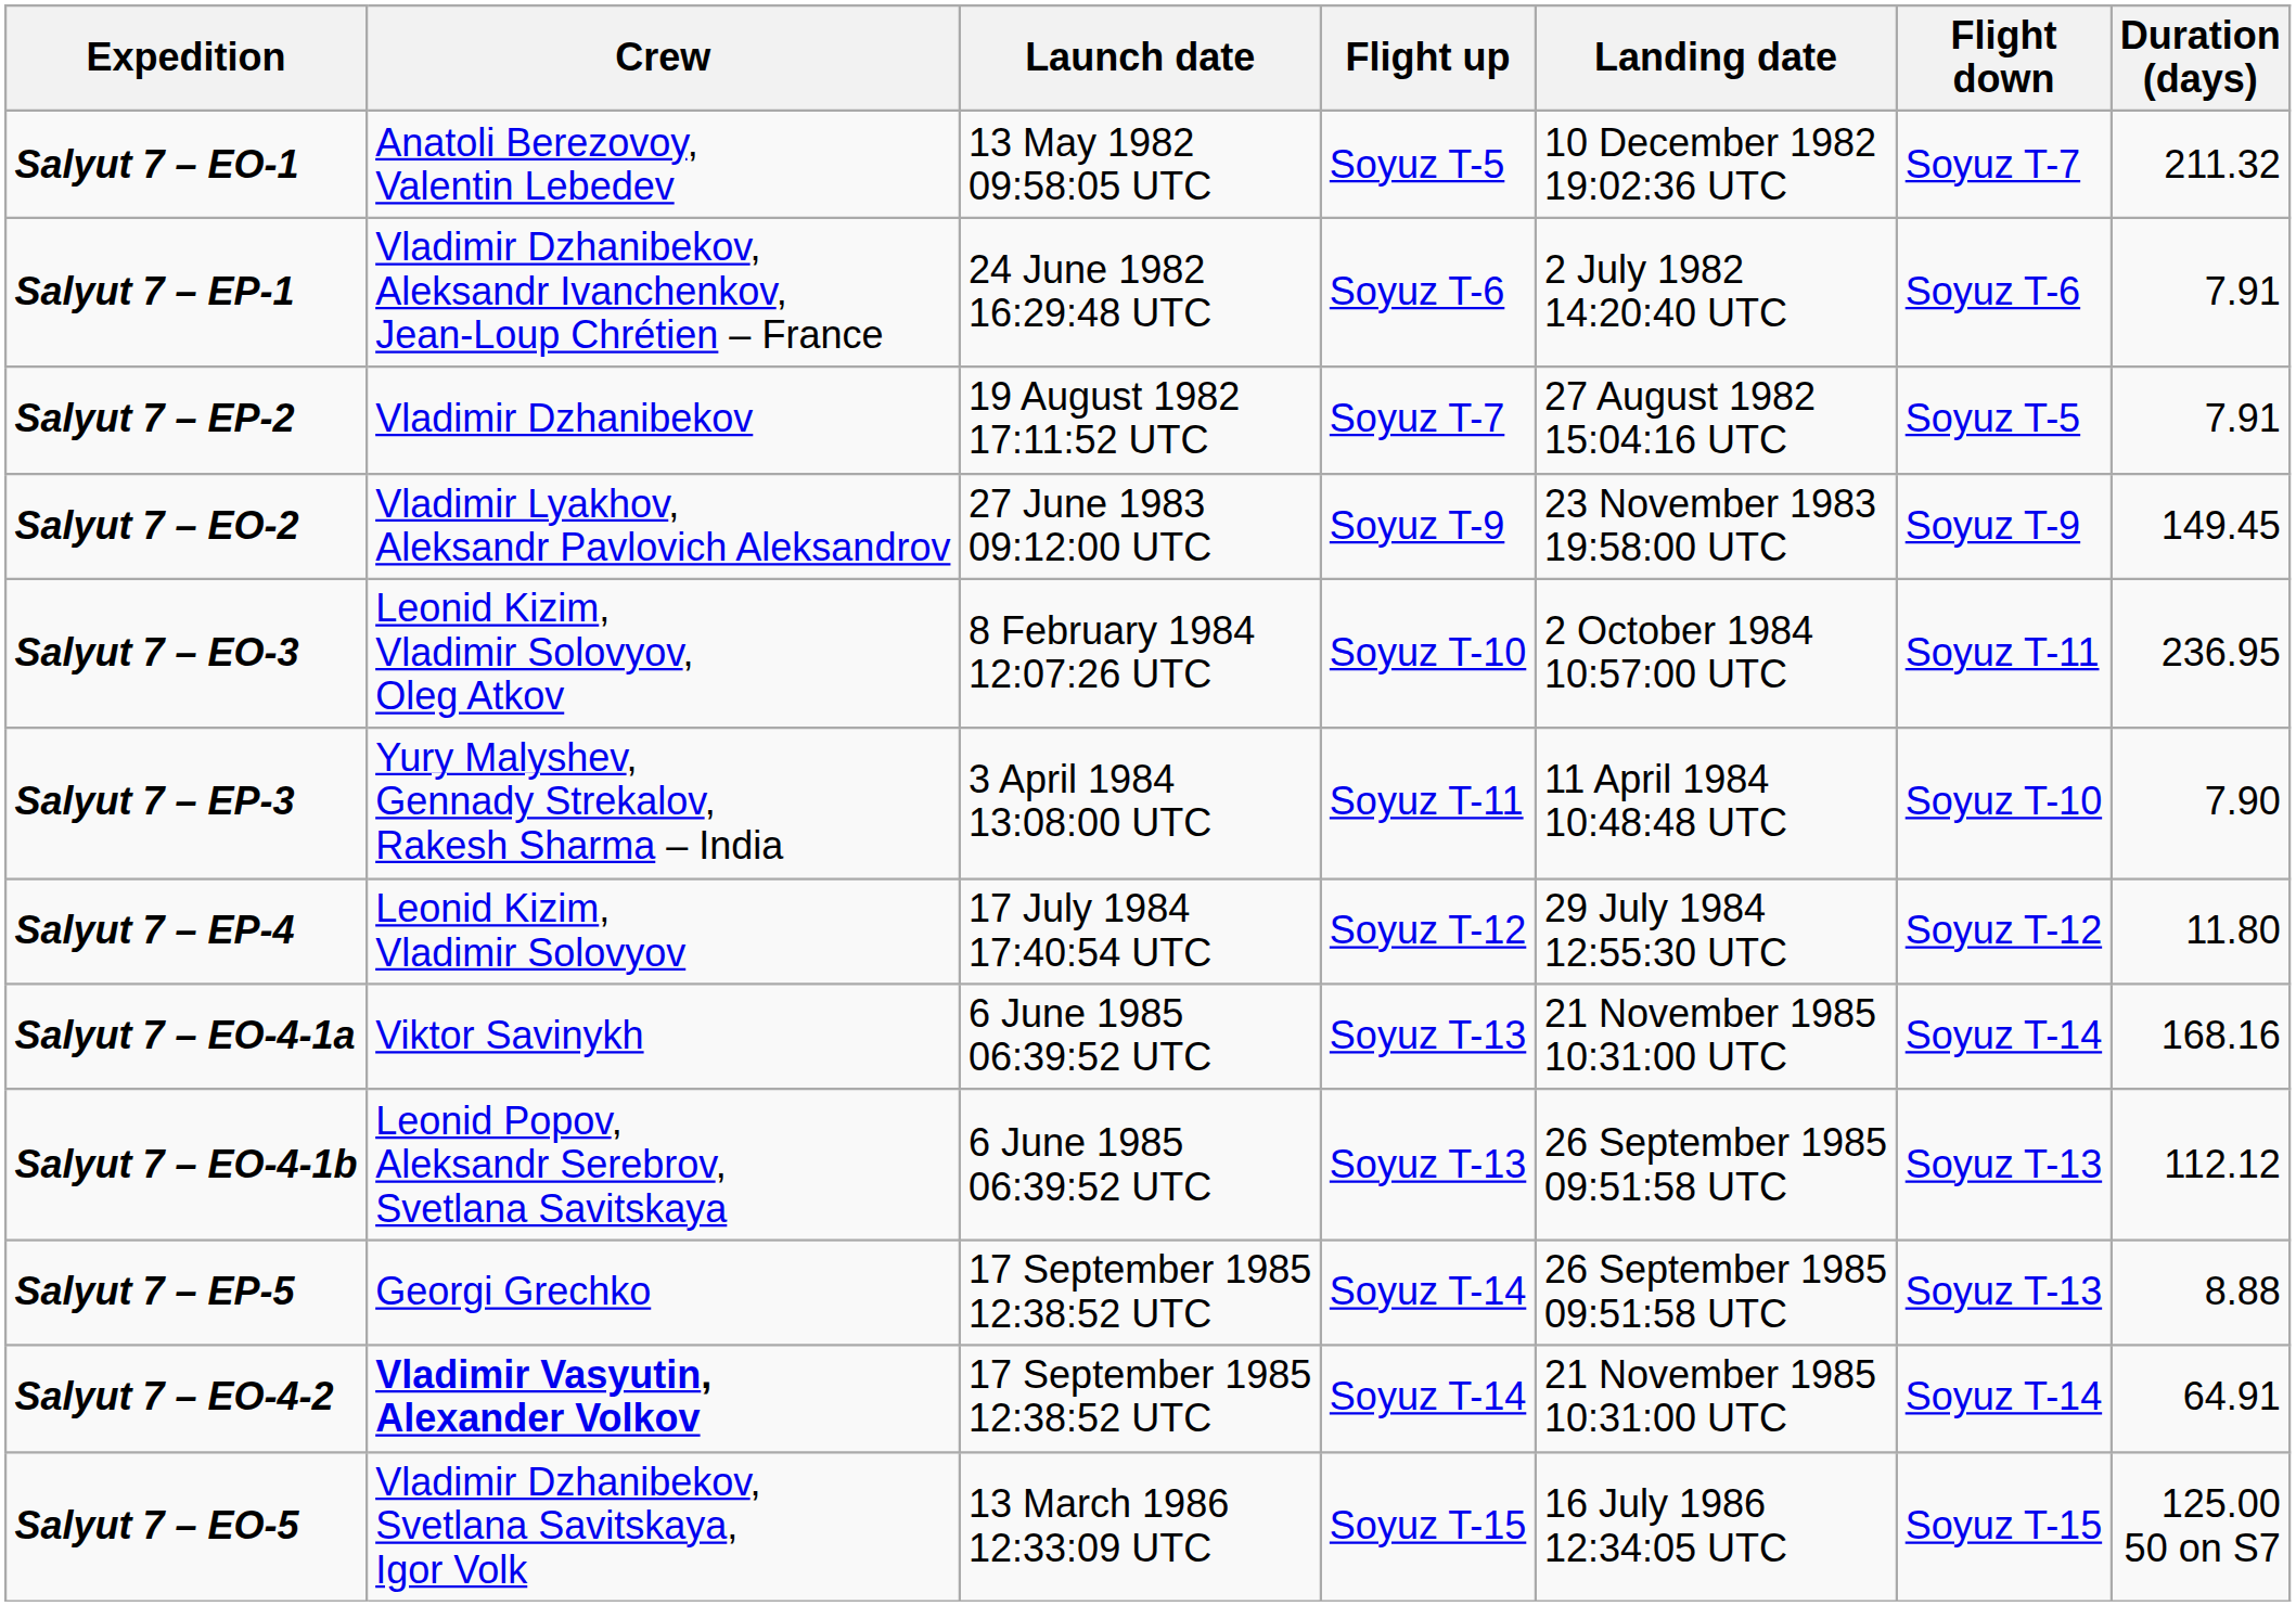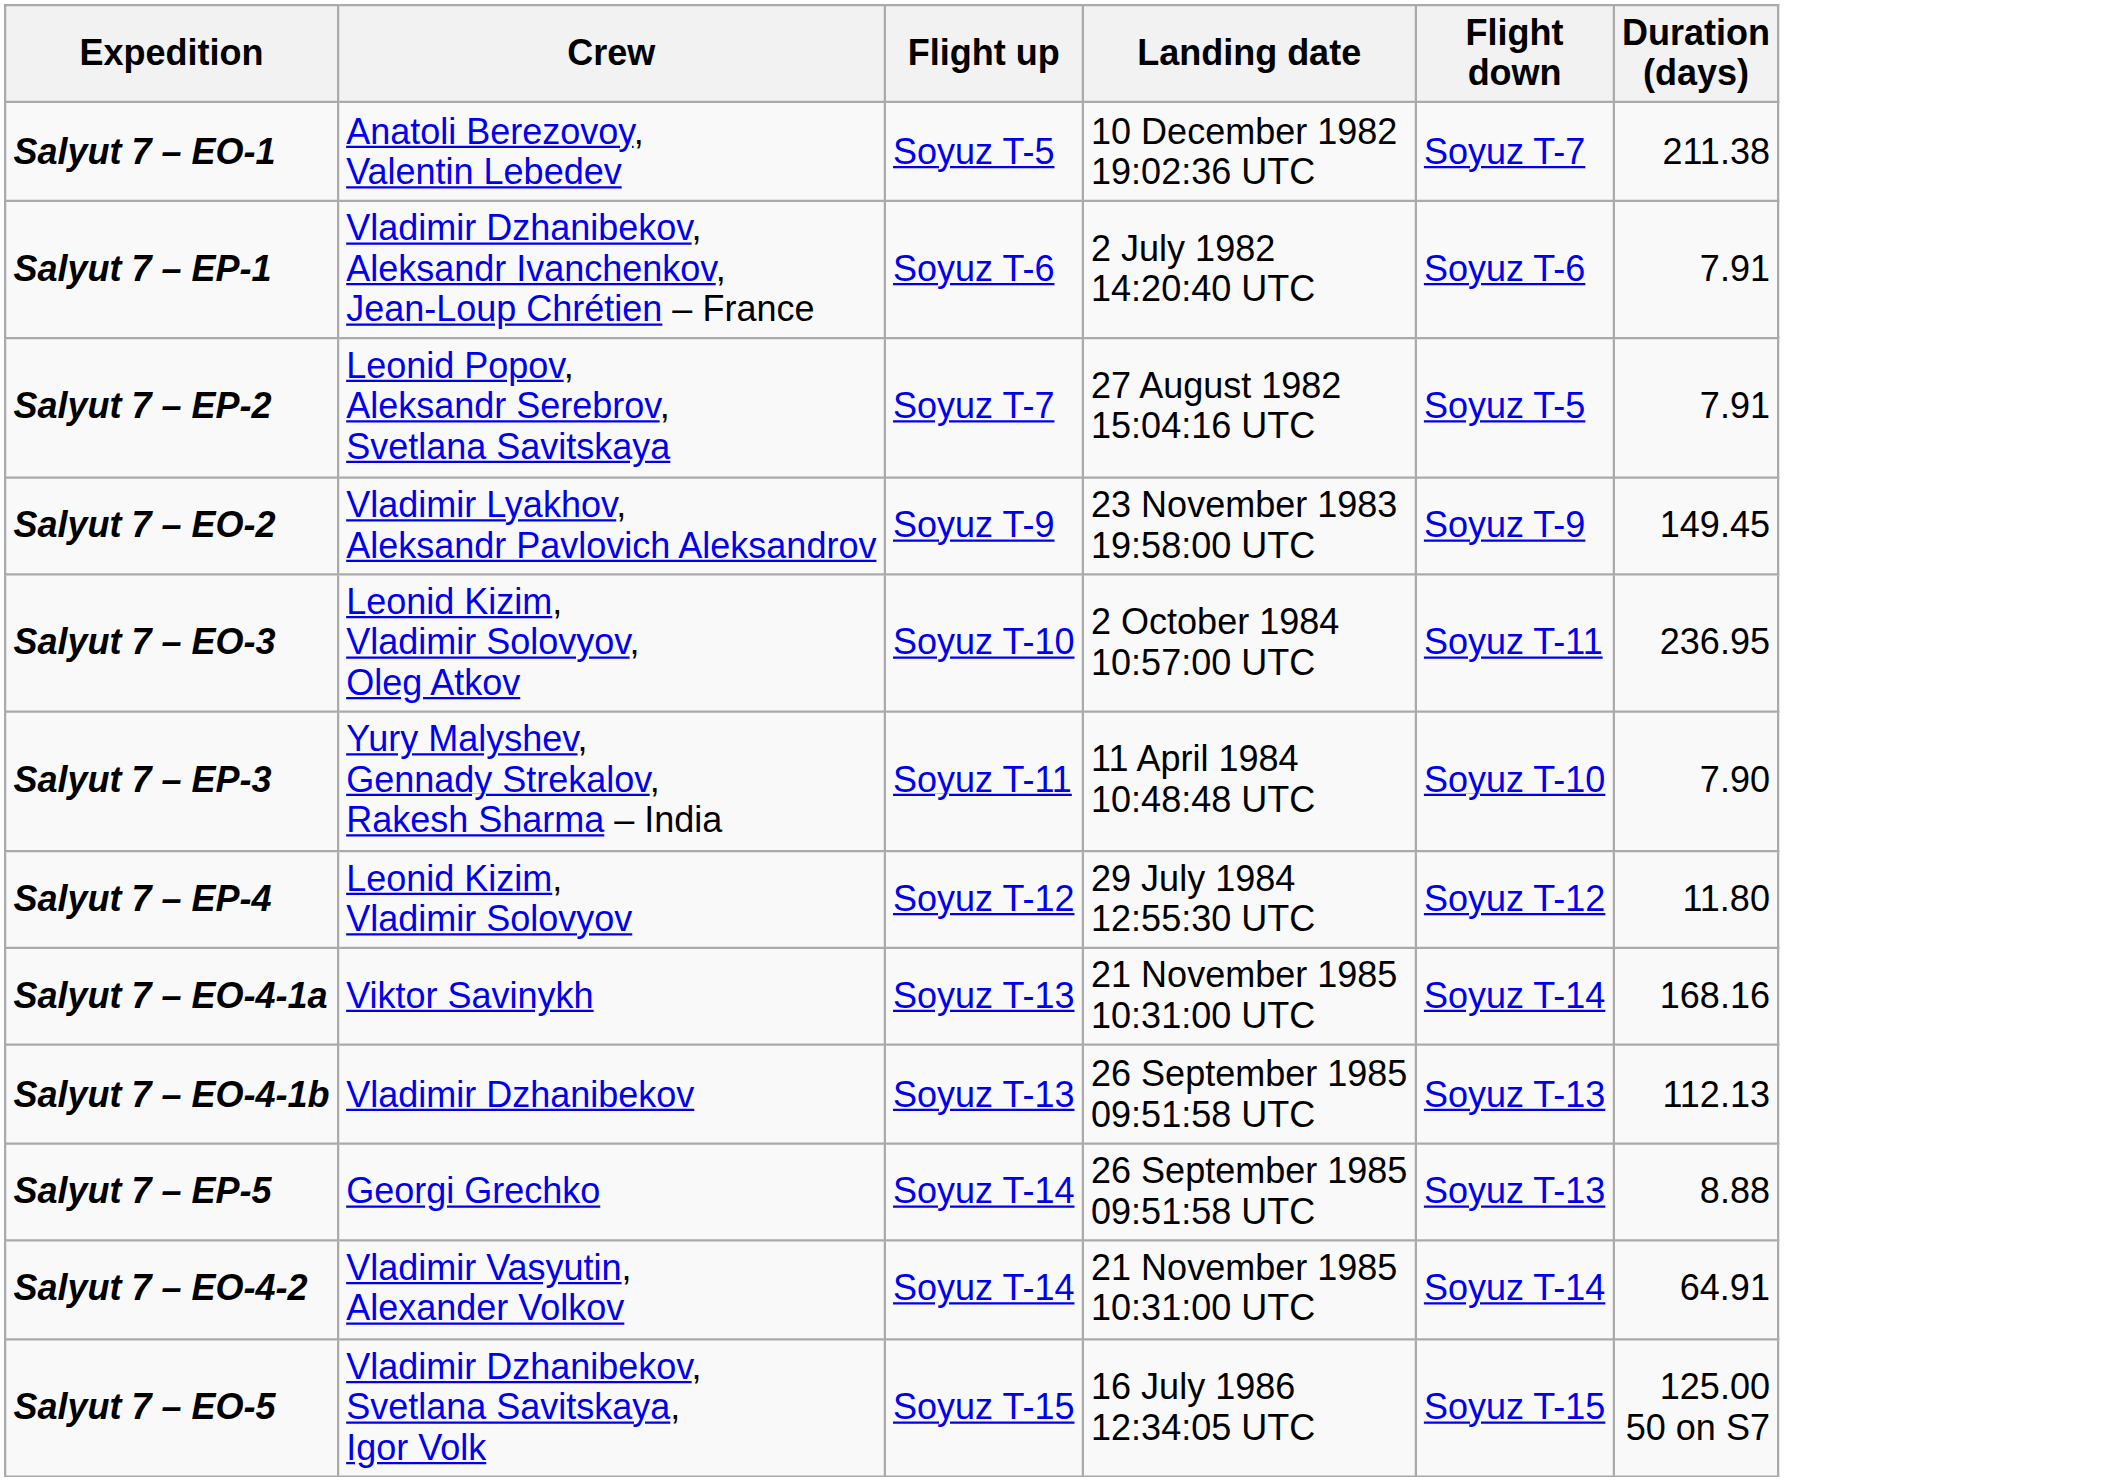 <table class="wikitable sortable sticky-header">
 <tr bgcolor="#eee">
 <th>Expedition</th>
 <th>Crew</th>
-<th>Launch date</th>
 <th>Flight up</th>
 <th>Landing date</th>
 <th>Flight <br> down</th>
 <th>Duration <br> (days)</th>
 </tr>
 <tr>
 <td><strong><em> Salyut 7 – EO-1 </em></strong></td>
 <td><a href='#'>Anatoli Berezovoy</a>,<br><a href='#'>Valentin Lebedev</a></td>
-<td>13 May 1982<br>09:58:05 UTC</td>
 <td><a href='#'>Soyuz T-5</a></td>
 <td>10 December 1982<br>19:02:36 UTC</td>
 <td><a href='#'>Soyuz T-7</a></td>
-<td align="right">211.32</td>
+<td align="right">211.38</td>
 </tr>
 <tr>
 <td><strong><em> Salyut 7 – EP-1 </em></strong></td>
 <td><a href='#'>Vladimir Dzhanibekov</a>,<br><a href='#'>Aleksandr Ivanchenkov</a>,<br><a href='#'>Jean-Loup Chrétien</a> – France</td>
-<td>24 June 1982<br>16:29:48 UTC</td>
 <td><a href='#'>Soyuz T-6</a></td>
 <td>2 July 1982<br>14:20:40 UTC</td>
 <td><a href='#'>Soyuz T-6</a></td>
 <td align="right">7.91</td>
 </tr>
 <tr>
 <td><strong><em> Salyut 7 – EP-2 </em></strong></td>
-<td><a href='#'>Vladimir Dzhanibekov</a></td>
-<td>19 August 1982<br>17:11:52 UTC</td>
+<td><a href='#'>Leonid Popov</a>,<br><a href='#'>Aleksandr Serebrov</a>,<br><a href='#'>Svetlana Savitskaya</a></td>
 <td><a href='#'>Soyuz T-7</a></td>
 <td>27 August 1982<br>15:04:16 UTC</td>
 <td><a href='#'>Soyuz T-5</a></td>
 <td align="right">7.91</td>
 </tr>
 <tr>
 <td><strong><em> Salyut 7 – EO-2 </em></strong></td>
 <td><a href='#'>Vladimir Lyakhov</a>,<br><a href='#'>Aleksandr Pavlovich Aleksandrov</a></td>
-<td>27 June 1983<br>09:12:00 UTC</td>
 <td><a href='#'>Soyuz T-9</a></td>
 <td>23 November 1983<br>19:58:00 UTC</td>
 <td><a href='#'>Soyuz T-9</a></td>
 <td align="right">149.45</td>
 </tr>
 <tr>
 <td><strong><em> Salyut 7 – EO-3 </em></strong></td>
 <td><a href='#'>Leonid Kizim</a>,<br><a href='#'>Vladimir Solovyov</a>,<br><a href='#'>Oleg Atkov</a></td>
-<td>8 February 1984<br>12:07:26 UTC</td>
 <td><a href='#'>Soyuz T-10</a></td>
 <td>2 October 1984<br>10:57:00 UTC</td>
 <td><a href='#'>Soyuz T-11</a></td>
 <td align="right">236.95</td>
 </tr>
 <tr>
 <td><strong><em> Salyut 7 – EP-3 </em></strong></td>
 <td><a href='#'>Yury Malyshev</a>,<br><a href='#'>Gennady Strekalov</a>,<br><a href='#'>Rakesh Sharma</a> – India</td>
-<td>3 April 1984<br>13:08:00 UTC</td>
 <td><a href='#'>Soyuz T-11</a></td>
 <td>11 April 1984<br>10:48:48 UTC</td>
 <td><a href='#'>Soyuz T-10</a></td>
 <td align="right">7.90</td>
 </tr>
 <tr>
 <td><strong><em> Salyut 7 – EP-4 </em></strong></td>
 <td><a href='#'>Leonid Kizim</a>,<br><a href='#'>Vladimir Solovyov</a></td>
-<td>17 July 1984<br>17:40:54 UTC</td>
 <td><a href='#'>Soyuz T-12</a></td>
 <td>29 July 1984<br>12:55:30 UTC</td>
 <td><a href='#'>Soyuz T-12</a></td>
 <td align="right">11.80</td>
 </tr>
 <tr>
 <td><strong><em> Salyut 7 – EO-4-1a </em></strong></td>
 <td><a href='#'>Viktor Savinykh</a></td>
-<td>6 June 1985<br>06:39:52 UTC</td>
 <td><a href='#'>Soyuz T-13</a></td>
 <td>21 November 1985<br>10:31:00 UTC</td>
 <td><a href='#'>Soyuz T-14</a></td>
 <td align="right">168.16</td>
 </tr>
 <tr>
 <td><strong><em> Salyut 7 – EO-4-1b </em></strong></td>
-<td><a href='#'>Leonid Popov</a>,<br><a href='#'>Aleksandr Serebrov</a>,<br><a href='#'>Svetlana Savitskaya</a></td>
-<td>6 June 1985<br>06:39:52 UTC</td>
+<td><a href='#'>Vladimir Dzhanibekov</a></td>
 <td><a href='#'>Soyuz T-13</a></td>
 <td>26 September 1985<br>09:51:58 UTC</td>
 <td><a href='#'>Soyuz T-13</a></td>
-<td align="right">112.12</td>
+<td align="right">112.13</td>
 </tr>
 <tr>
 <td><strong><em> Salyut 7 – EP-5 </em></strong></td>
 <td><a href='#'>Georgi Grechko</a></td>
-<td>17 September 1985<br>12:38:52 UTC</td>
 <td><a href='#'>Soyuz T-14</a></td>
 <td>26 September 1985<br>09:51:58 UTC</td>
 <td><a href='#'>Soyuz T-13</a></td>
 <td align="right">8.88</td>
 </tr>
 <tr>
 <td><strong><em> Salyut 7 – EO-4-2 </em></strong></td>
-<td><strong><a href='#'>Vladimir Vasyutin</a>,<br><a href='#'>Alexander Volkov</a></strong></td>
-<td>17 September 1985<br>12:38:52 UTC</td>
+<td><a href='#'>Vladimir Vasyutin</a>,<br><a href='#'>Alexander Volkov</a></td>
 <td><a href='#'>Soyuz T-14</a></td>
 <td>21 November 1985<br>10:31:00 UTC</td>
 <td><a href='#'>Soyuz T-14</a></td>
 <td align="right">64.91</td>
 </tr>
 <tr>
 <td><strong><em> Salyut 7 – EO-5 </em></strong></td>
 <td><a href='#'>Vladimir Dzhanibekov</a>,<br><a href='#'>Svetlana Savitskaya</a>,<br><a href='#'>Igor Volk</a></td>
-<td>13 March 1986<br>12:33:09 UTC</td>
 <td><a href='#'>Soyuz T-15</a></td>
 <td>16 July 1986<br>12:34:05 UTC</td>
 <td><a href='#'>Soyuz T-15</a></td>
 <td align="right">125.00<br>50 on S7</td>
 </tr>
 </table>
